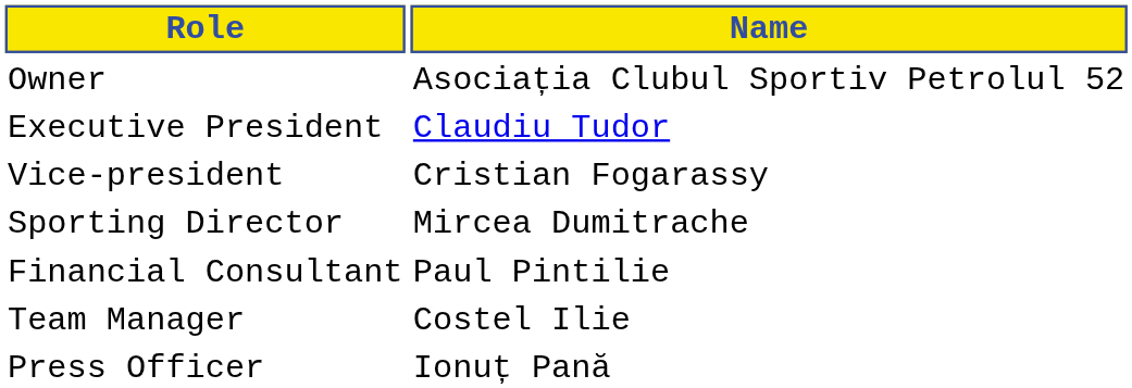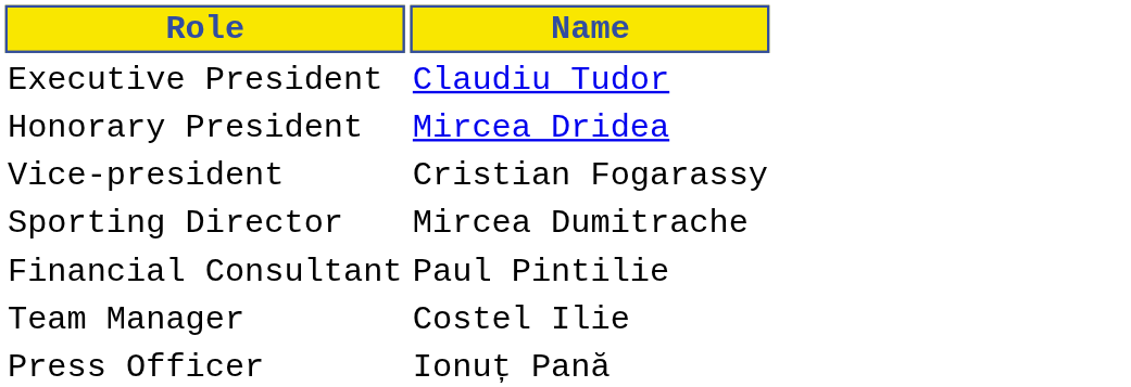 <table class="toccolours">
 <tr>
 <th style="background:#f9e700;color:#314da1;border:1px solid #314da1;">Role</th>
 <th style="background:#f9e700;color:#314da1;border:1px solid #314da1;">Name</th>
 </tr>
 <tr>
-<td>Owner</td>
-<td> Asociația Clubul Sportiv Petrolul 52</td>
+<td>Executive President</td>
+<td> <a href='#'>Claudiu Tudor</a></td>
 </tr>
 <tr>
-<td>Executive President</td>
-<td> <a href='#'>Claudiu Tudor</a></td>
+<td>Honorary President</td>
+<td> <a href='#'>Mircea Dridea</a></td>
 </tr>
 <tr>
 <td>Vice-president</td>
 <td> Cristian Fogarassy</td>
 </tr>
 <tr>
 <td>Sporting Director</td>
 <td> Mircea Dumitrache</td>
 </tr>
 <tr>
 <td>Financial Consultant</td>
 <td> Paul Pintilie</td>
 </tr>
 <tr>
 <td>Team Manager</td>
 <td> Costel Ilie</td>
 </tr>
 <tr>
 <td>Press Officer</td>
 <td> Ionuț Pană</td>
 </tr>
 </table>
